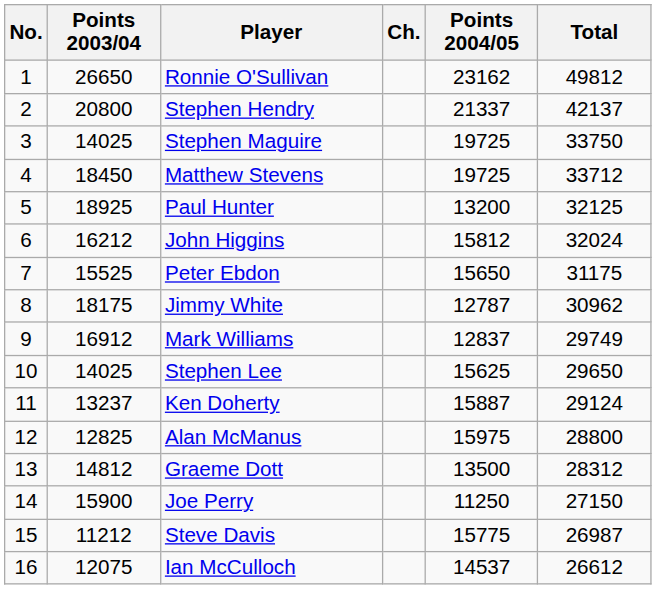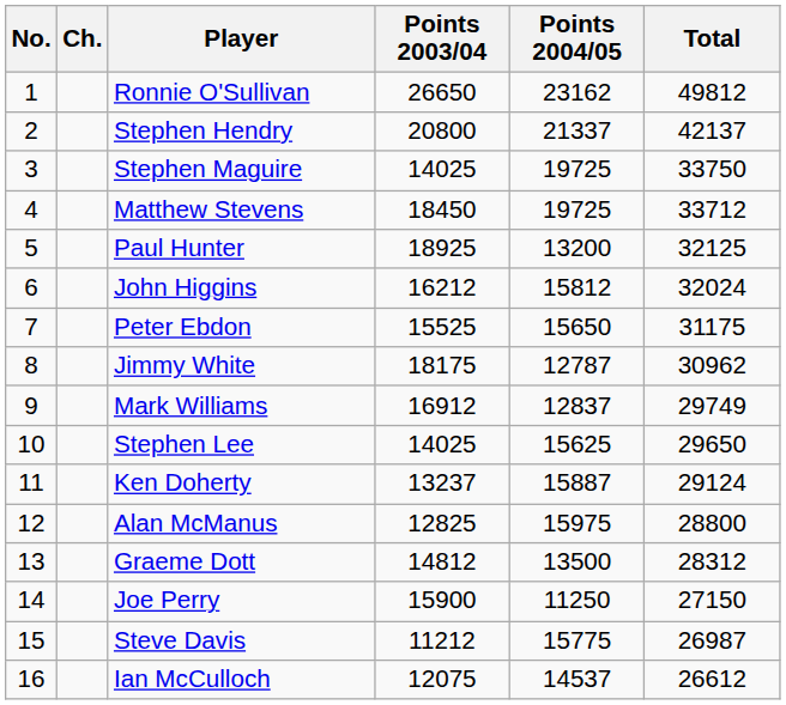 <table class="wikitable" style="text-align: center;">
 <tr>
 <th>No.</th>
+<th>Ch.</th>
+<th width=165>Player</th>
 <th width=80>Points 2003/04</th>
-<th width=165>Player</th>
-<th>Ch.</th>
 <th width=80>Points 2004/05</th>
 <th width=80>Total</th>
 </tr>
 <tr>
 <td>1</td>
+<td></td>
+<td style="text-align:left;"> <a href='#'>Ronnie O'Sullivan</a></td>
 <td>26650</td>
-<td style="text-align:left;"> <a href='#'>Ronnie O'Sullivan</a></td>
-<td></td>
 <td>23162</td>
 <td>49812</td>
 </tr>
 <tr>
 <td>2</td>
+<td></td>
+<td style="text-align:left;"> <a href='#'>Stephen Hendry</a></td>
 <td>20800</td>
-<td style="text-align:left;"> <a href='#'>Stephen Hendry</a></td>
-<td></td>
 <td>21337</td>
 <td>42137</td>
 </tr>
 <tr>
 <td>3</td>
+<td></td>
+<td style="text-align:left;"> <a href='#'>Stephen Maguire</a></td>
 <td>14025</td>
-<td style="text-align:left;"> <a href='#'>Stephen Maguire</a></td>
-<td></td>
 <td>19725</td>
 <td>33750</td>
 </tr>
 <tr>
 <td>4</td>
+<td></td>
+<td style="text-align:left;"> <a href='#'>Matthew Stevens</a></td>
 <td>18450</td>
-<td style="text-align:left;"> <a href='#'>Matthew Stevens</a></td>
-<td></td>
 <td>19725</td>
 <td>33712</td>
 </tr>
 <tr>
 <td>5</td>
+<td></td>
+<td style="text-align:left;"> <a href='#'>Paul Hunter</a></td>
 <td>18925</td>
-<td style="text-align:left;"> <a href='#'>Paul Hunter</a></td>
-<td></td>
 <td>13200</td>
 <td>32125</td>
 </tr>
 <tr>
 <td>6</td>
+<td></td>
+<td style="text-align:left;"> <a href='#'>John Higgins</a></td>
 <td>16212</td>
-<td style="text-align:left;"> <a href='#'>John Higgins</a></td>
-<td></td>
 <td>15812</td>
 <td>32024</td>
 </tr>
 <tr>
 <td>7</td>
+<td></td>
+<td style="text-align:left;"> <a href='#'>Peter Ebdon</a></td>
 <td>15525</td>
-<td style="text-align:left;"> <a href='#'>Peter Ebdon</a></td>
-<td></td>
 <td>15650</td>
 <td>31175</td>
 </tr>
 <tr>
 <td>8</td>
+<td></td>
+<td style="text-align:left;"> <a href='#'>Jimmy White</a></td>
 <td>18175</td>
-<td style="text-align:left;"> <a href='#'>Jimmy White</a></td>
-<td></td>
 <td>12787</td>
 <td>30962</td>
 </tr>
 <tr>
 <td>9</td>
+<td></td>
+<td style="text-align:left;"> <a href='#'>Mark Williams</a></td>
 <td>16912</td>
-<td style="text-align:left;"> <a href='#'>Mark Williams</a></td>
-<td></td>
 <td>12837</td>
 <td>29749</td>
 </tr>
 <tr>
 <td>10</td>
+<td></td>
+<td style="text-align:left;"> <a href='#'>Stephen Lee</a></td>
 <td>14025</td>
-<td style="text-align:left;"> <a href='#'>Stephen Lee</a></td>
-<td></td>
 <td>15625</td>
 <td>29650</td>
 </tr>
 <tr>
 <td>11</td>
+<td></td>
+<td style="text-align:left;"> <a href='#'>Ken Doherty</a></td>
 <td>13237</td>
-<td style="text-align:left;"> <a href='#'>Ken Doherty</a></td>
-<td></td>
 <td>15887</td>
 <td>29124</td>
 </tr>
 <tr>
 <td>12</td>
+<td></td>
+<td style="text-align:left;"> <a href='#'>Alan McManus</a></td>
 <td>12825</td>
-<td style="text-align:left;"> <a href='#'>Alan McManus</a></td>
-<td></td>
 <td>15975</td>
 <td>28800</td>
 </tr>
 <tr>
 <td>13</td>
+<td></td>
+<td style="text-align:left;"> <a href='#'>Graeme Dott</a></td>
 <td>14812</td>
-<td style="text-align:left;"> <a href='#'>Graeme Dott</a></td>
-<td></td>
 <td>13500</td>
 <td>28312</td>
 </tr>
 <tr>
 <td>14</td>
+<td></td>
+<td style="text-align:left;"> <a href='#'>Joe Perry</a></td>
 <td>15900</td>
-<td style="text-align:left;"> <a href='#'>Joe Perry</a></td>
-<td></td>
 <td>11250</td>
 <td>27150</td>
 </tr>
 <tr>
 <td>15</td>
+<td></td>
+<td style="text-align:left;"> <a href='#'>Steve Davis</a></td>
 <td>11212</td>
-<td style="text-align:left;"> <a href='#'>Steve Davis</a></td>
-<td></td>
 <td>15775</td>
 <td>26987</td>
 </tr>
 <tr>
 <td>16</td>
+<td></td>
+<td style="text-align:left;"> <a href='#'>Ian McCulloch</a></td>
 <td>12075</td>
-<td style="text-align:left;"> <a href='#'>Ian McCulloch</a></td>
-<td></td>
 <td>14537</td>
 <td>26612</td>
 </tr>
 </table>
